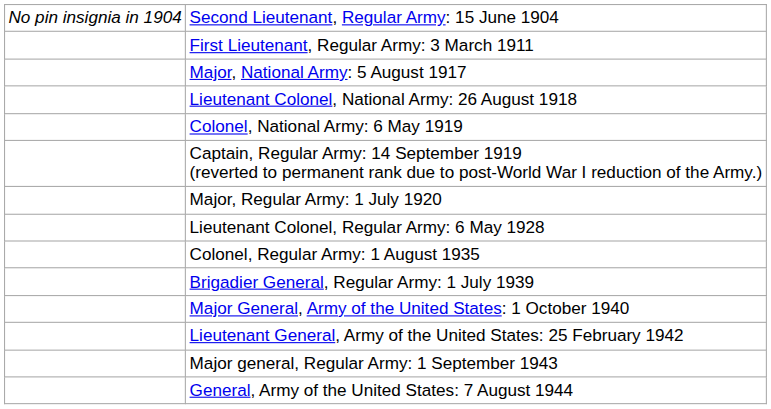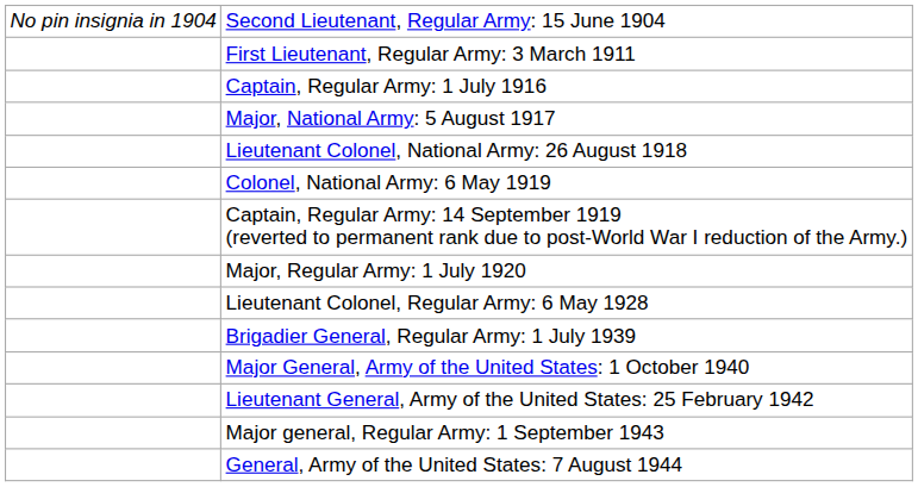 <table class="wikitable" style="background:white">
 <tr>
 <td style="text-align:center;"><em>No pin insignia in 1904</em></td>
 <td><a href='#'>Second Lieutenant</a>, <a href='#'>Regular Army</a>: 15 June 1904</td>
 </tr>
 <tr>
 <td style="text-align:center;"></td>
 <td><a href='#'>First Lieutenant</a>, Regular Army: 3 March 1911</td>
+</tr>
+<tr>
+<td style="text-align:center;"></td>
+<td><a href='#'>Captain</a>, Regular Army: 1 July 1916</td>
 </tr>
 <tr>
 <td style="text-align:center;"></td>
 <td><a href='#'>Major</a>, <a href='#'>National Army</a>: 5 August 1917</td>
 </tr>
 <tr>
 <td style="text-align:center;"></td>
 <td><a href='#'>Lieutenant Colonel</a>, National Army: 26 August 1918</td>
 </tr>
 <tr>
 <td style="text-align:center;"></td>
 <td><a href='#'>Colonel</a>, National Army: 6 May 1919</td>
 </tr>
 <tr>
 <td style="text-align:center;"></td>
 <td>Captain, Regular Army: 14 September 1919 <br>(reverted to permanent rank due to post-World War I reduction of the Army.)</td>
 </tr>
 <tr>
 <td style="text-align:center;"></td>
 <td>Major, Regular Army: 1 July 1920</td>
 </tr>
 <tr>
 <td style="text-align:center;"></td>
 <td>Lieutenant Colonel, Regular Army: 6 May 1928</td>
 </tr>
 <tr>
 <td style="text-align:center;"></td>
-<td>Colonel, Regular Army: 1 August 1935</td>
-</tr>
-<tr>
-<td style="text-align:center;"></td>
 <td><a href='#'>Brigadier General</a>, Regular Army: 1 July 1939</td>
 </tr>
 <tr>
 <td style="text-align:center;"></td>
 <td><a href='#'>Major General</a>, <a href='#'>Army of the United States</a>: 1 October 1940</td>
 </tr>
 <tr>
 <td style="text-align:center;"></td>
 <td><a href='#'>Lieutenant General</a>, Army of the United States: 25 February 1942</td>
 </tr>
 <tr>
 <td style="text-align:center;"></td>
 <td>Major general, Regular Army: 1 September 1943</td>
 </tr>
 <tr>
 <td style="text-align:center;"></td>
 <td><a href='#'>General</a>, Army of the United States: 7 August 1944</td>
 </tr>
 </table>
